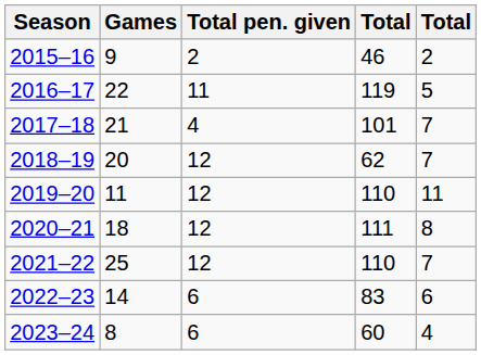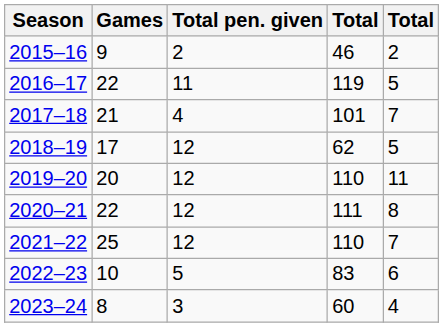 <table class="wikitable sortable">
 <tr>
 <th>Season</th>
 <th>Games</th>
 <th>Total pen. given</th>
 <th>Total </th>
 <th>Total </th>
 </tr>
 <tr>
 <td><a href='#'>2015–16</a></td>
 <td>9</td>
 <td>2</td>
 <td>46</td>
 <td>2</td>
 </tr>
 <tr>
 <td><a href='#'>2016–17</a></td>
 <td>22</td>
 <td>11</td>
 <td>119</td>
 <td>5</td>
 </tr>
 <tr>
 <td><a href='#'>2017–18</a></td>
 <td>21</td>
 <td>4</td>
 <td>101</td>
 <td>7</td>
 </tr>
 <tr>
 <td><a href='#'>2018–19</a></td>
-<td>20</td>
+<td>17</td>
 <td>12</td>
 <td>62</td>
-<td>7</td>
+<td>5</td>
 </tr>
 <tr>
 <td><a href='#'>2019–20</a></td>
-<td>11</td>
+<td>20</td>
 <td>12</td>
 <td>110</td>
 <td>11</td>
 </tr>
 <tr>
 <td><a href='#'>2020–21</a></td>
-<td>18</td>
+<td>22</td>
 <td>12</td>
 <td>111</td>
 <td>8</td>
 </tr>
 <tr>
 <td><a href='#'>2021–22</a></td>
 <td>25</td>
 <td>12</td>
 <td>110</td>
 <td>7</td>
 </tr>
 <tr>
 <td><a href='#'>2022–23</a></td>
-<td>14</td>
-<td>6</td>
+<td>10</td>
+<td>5</td>
 <td>83</td>
 <td>6</td>
 </tr>
 <tr>
 <td><a href='#'>2023–24</a></td>
 <td>8</td>
-<td>6</td>
+<td>3</td>
 <td>60</td>
 <td>4</td>
 </tr>
 </table>
